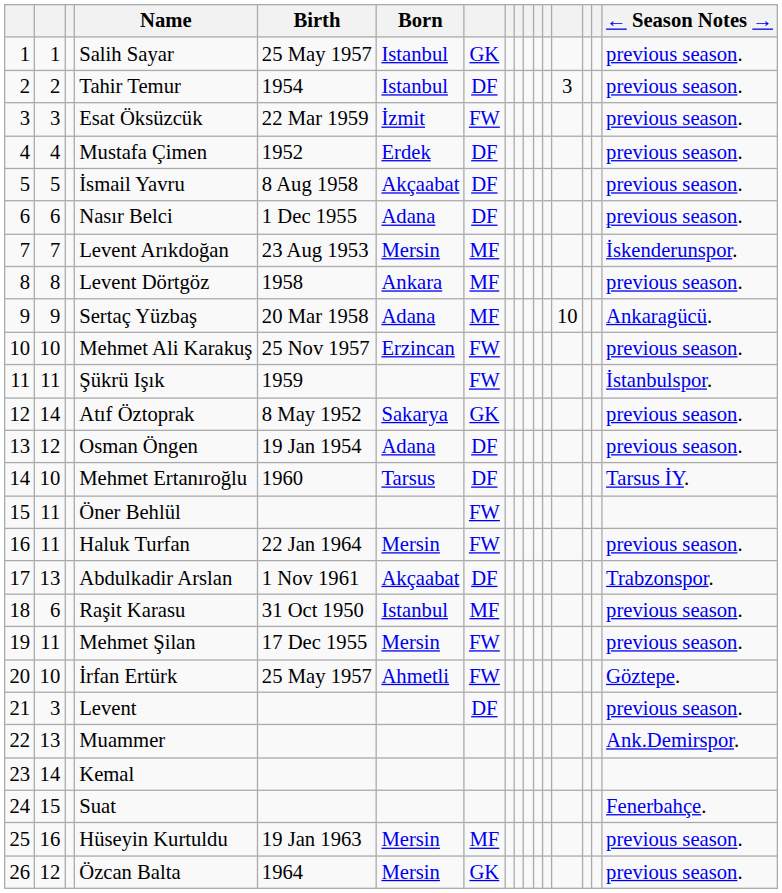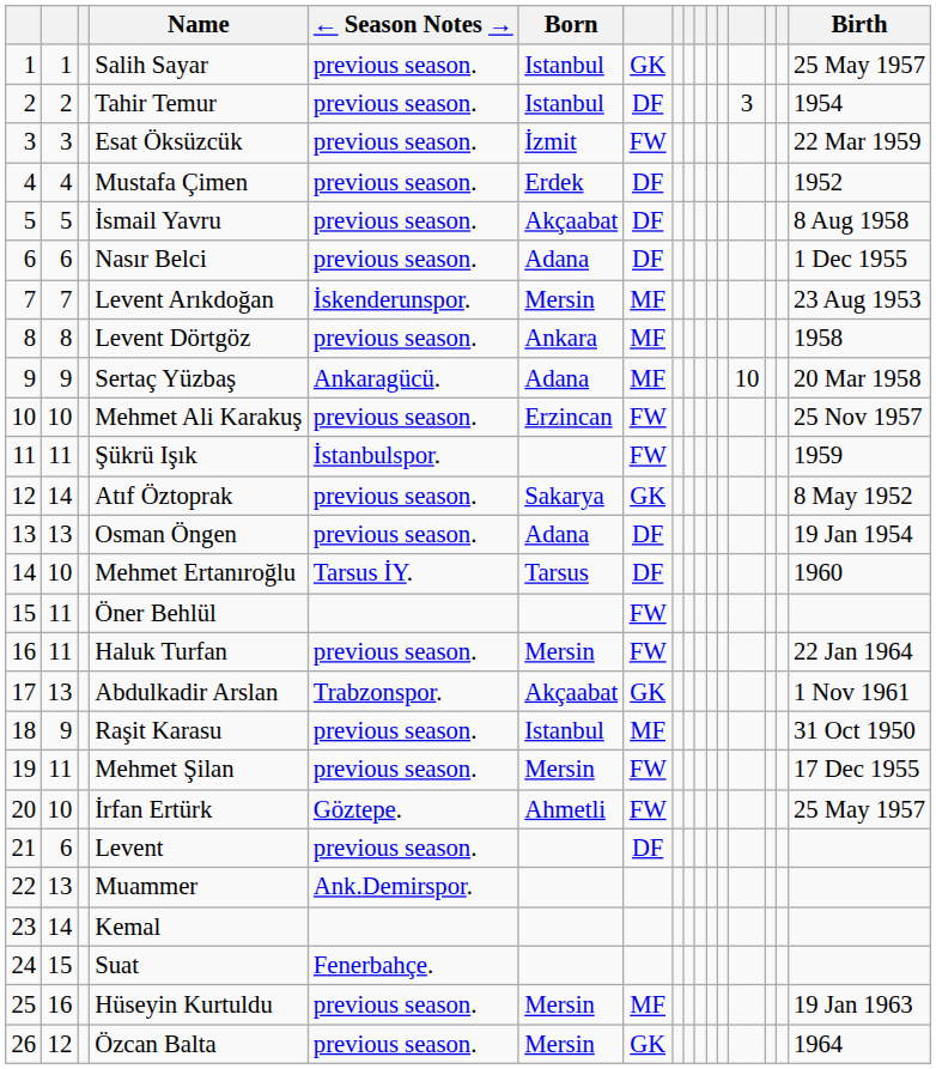 <table class="wikitable sortable">
 <tr>
 <th></th>
 <th></th>
 <th></th>
 <th>Name</th>
-<th>Birth</th>
+<th><a href='#'>←</a> Season Notes <a href='#'>→</a></th>
 <th>Born</th>
 <th></th>
 <th></th>
 <th></th>
 <th></th>
 <th></th>
 <th></th>
 <th></th>
 <th></th>
 <th></th>
-<th><a href='#'>←</a> Season Notes <a href='#'>→</a></th>
+<th>Birth</th>
 </tr>
 <tr>
 <td align="right">1</td>
 <td align="right">1</td>
 <td></td>
 <td>Salih Sayar</td>
-<td>25 May 1957</td>
+<td> <a href='#'>previous season</a>.</td>
 <td><a href='#'>Istanbul</a></td>
 <td align="center"><a href='#'>GK</a></td>
 <td align="center"></td>
 <td></td>
 <td></td>
 <td></td>
 <td></td>
 <td></td>
 <td></td>
 <td></td>
-<td> <a href='#'>previous season</a>.</td>
+<td>25 May 1957</td>
 </tr>
 <tr>
 <td align="right">2</td>
 <td align="right">2</td>
 <td></td>
 <td>Tahir Temur</td>
-<td>1954</td>
+<td> <a href='#'>previous season</a>.</td>
 <td><a href='#'>Istanbul</a></td>
 <td align="center"><a href='#'>DF</a></td>
 <td align="center"></td>
 <td></td>
 <td></td>
 <td></td>
 <td></td>
 <td align="center">3</td>
 <td></td>
 <td></td>
-<td> <a href='#'>previous season</a>.</td>
+<td>1954</td>
 </tr>
 <tr>
 <td align="right">3</td>
 <td align="right">3</td>
 <td></td>
 <td>Esat Öksüzcük</td>
-<td>22 Mar 1959</td>
+<td> <a href='#'>previous season</a>.</td>
 <td><a href='#'>İzmit</a></td>
 <td align="center"><a href='#'>FW</a></td>
 <td align="center"></td>
 <td></td>
 <td></td>
 <td></td>
 <td></td>
 <td></td>
 <td></td>
 <td></td>
-<td> <a href='#'>previous season</a>.</td>
+<td>22 Mar 1959</td>
 </tr>
 <tr>
 <td align="right">4</td>
 <td align="right">4</td>
 <td></td>
 <td>Mustafa Çimen</td>
-<td>1952</td>
+<td> <a href='#'>previous season</a>.</td>
 <td><a href='#'>Erdek</a></td>
 <td align="center"><a href='#'>DF</a></td>
 <td align="center"></td>
 <td></td>
 <td></td>
 <td></td>
 <td></td>
 <td></td>
 <td></td>
 <td></td>
-<td> <a href='#'>previous season</a>.</td>
+<td>1952</td>
 </tr>
 <tr>
 <td align="right">5</td>
 <td align="right">5</td>
 <td></td>
 <td>İsmail Yavru</td>
-<td>8 Aug 1958</td>
+<td> <a href='#'>previous season</a>.</td>
 <td><a href='#'>Akçaabat</a></td>
 <td align="center"><a href='#'>DF</a></td>
 <td align="center"></td>
 <td></td>
 <td></td>
 <td></td>
 <td></td>
 <td></td>
 <td></td>
 <td></td>
-<td> <a href='#'>previous season</a>.</td>
+<td>8 Aug 1958</td>
 </tr>
 <tr>
 <td align="right">6</td>
 <td align="right">6</td>
 <td></td>
 <td>Nasır Belci</td>
-<td>1 Dec 1955</td>
+<td> <a href='#'>previous season</a>.</td>
 <td><a href='#'>Adana</a></td>
 <td align="center"><a href='#'>DF</a></td>
 <td align="center"></td>
 <td></td>
 <td></td>
 <td></td>
 <td></td>
 <td></td>
 <td></td>
 <td></td>
-<td> <a href='#'>previous season</a>.</td>
+<td>1 Dec 1955</td>
 </tr>
 <tr>
 <td align="right">7</td>
 <td align="right">7</td>
 <td></td>
 <td>Levent Arıkdoğan</td>
-<td>23 Aug 1953</td>
+<td> <a href='#'>İskenderunspor</a>.</td>
 <td><a href='#'>Mersin</a></td>
 <td align="center"><a href='#'>MF</a></td>
 <td align="center"></td>
 <td></td>
 <td></td>
 <td></td>
 <td></td>
 <td></td>
 <td></td>
 <td></td>
-<td> <a href='#'>İskenderunspor</a>.</td>
+<td>23 Aug 1953</td>
 </tr>
 <tr>
 <td align="right">8</td>
 <td align="right">8</td>
 <td></td>
 <td>Levent Dörtgöz</td>
-<td>1958</td>
+<td> <a href='#'>previous season</a>.</td>
 <td><a href='#'>Ankara</a></td>
 <td align="center"><a href='#'>MF</a></td>
 <td align="center"></td>
 <td></td>
 <td></td>
 <td></td>
 <td></td>
 <td></td>
 <td></td>
 <td></td>
-<td> <a href='#'>previous season</a>.</td>
+<td>1958</td>
 </tr>
 <tr>
 <td align="right">9</td>
 <td align="right">9</td>
 <td></td>
 <td>Sertaç Yüzbaş</td>
-<td>20 Mar 1958</td>
+<td> <a href='#'>Ankaragücü</a>.</td>
 <td><a href='#'>Adana</a></td>
 <td align="center"><a href='#'>MF</a></td>
 <td align="center"></td>
 <td></td>
 <td></td>
 <td></td>
 <td></td>
 <td align="center">10</td>
 <td></td>
 <td></td>
-<td> <a href='#'>Ankaragücü</a>.</td>
+<td>20 Mar 1958</td>
 </tr>
 <tr>
 <td align="right">10</td>
 <td align="right">10</td>
 <td></td>
 <td>Mehmet Ali Karakuş</td>
-<td>25 Nov 1957</td>
+<td> <a href='#'>previous season</a>.</td>
 <td><a href='#'>Erzincan</a></td>
 <td align="center"><a href='#'>FW</a></td>
 <td align="center"></td>
 <td></td>
 <td></td>
 <td></td>
 <td></td>
 <td></td>
 <td></td>
 <td></td>
-<td> <a href='#'>previous season</a>.</td>
+<td>25 Nov 1957</td>
 </tr>
 <tr>
 <td align="right">11</td>
 <td align="right">11</td>
 <td></td>
 <td>Şükrü Işık</td>
-<td>1959</td>
+<td> <a href='#'>İstanbulspor</a>.</td>
 <td></td>
 <td align="center"><a href='#'>FW</a></td>
 <td align="center"></td>
 <td></td>
 <td></td>
 <td></td>
 <td></td>
 <td></td>
 <td></td>
 <td></td>
-<td> <a href='#'>İstanbulspor</a>.</td>
+<td>1959</td>
 </tr>
 <tr>
 <td align="right">12</td>
 <td align="right">14</td>
 <td></td>
 <td>Atıf Öztoprak</td>
-<td>8 May 1952</td>
+<td> <a href='#'>previous season</a>.</td>
 <td><a href='#'>Sakarya</a></td>
 <td align="center"><a href='#'>GK</a></td>
 <td align="center"></td>
 <td></td>
 <td></td>
 <td></td>
 <td></td>
 <td></td>
 <td></td>
 <td></td>
-<td> <a href='#'>previous season</a>.</td>
+<td>8 May 1952</td>
 </tr>
 <tr>
 <td align="right">13</td>
-<td align="right">12</td>
+<td align="right">13</td>
 <td></td>
 <td>Osman Öngen</td>
-<td>19 Jan 1954</td>
+<td> <a href='#'>previous season</a>.</td>
 <td><a href='#'>Adana</a></td>
 <td align="center"><a href='#'>DF</a></td>
 <td align="center"></td>
 <td></td>
 <td></td>
 <td></td>
 <td></td>
 <td></td>
 <td></td>
 <td></td>
-<td> <a href='#'>previous season</a>.</td>
+<td>19 Jan 1954</td>
 </tr>
 <tr>
 <td align="right">14</td>
 <td align="right">10</td>
 <td></td>
 <td>Mehmet Ertanıroğlu</td>
-<td>1960</td>
+<td> <a href='#'>Tarsus İY</a>.</td>
 <td><a href='#'>Tarsus</a></td>
 <td align="center"><a href='#'>DF</a></td>
 <td align="center"></td>
 <td></td>
 <td></td>
 <td></td>
 <td></td>
 <td></td>
 <td></td>
 <td></td>
-<td> <a href='#'>Tarsus İY</a>.</td>
+<td>1960</td>
 </tr>
 <tr>
 <td align="right">15</td>
 <td align="right">11</td>
 <td></td>
 <td>Öner Behlül</td>
 <td></td>
 <td></td>
 <td align="center"><a href='#'>FW</a></td>
 <td align="center"></td>
 <td></td>
 <td></td>
 <td></td>
 <td></td>
 <td></td>
 <td></td>
 <td></td>
 <td></td>
 </tr>
 <tr>
 <td align="right">16</td>
 <td align="right">11</td>
 <td></td>
 <td>Haluk Turfan</td>
-<td>22 Jan 1964</td>
+<td> <a href='#'>previous season</a>.</td>
 <td><a href='#'>Mersin</a></td>
 <td align="center"><a href='#'>FW</a></td>
 <td align="center"></td>
 <td></td>
 <td></td>
 <td></td>
 <td></td>
 <td></td>
 <td></td>
 <td></td>
-<td> <a href='#'>previous season</a>.</td>
+<td>22 Jan 1964</td>
 </tr>
 <tr>
 <td align="right">17</td>
 <td align="right">13</td>
 <td></td>
 <td>Abdulkadir Arslan</td>
-<td>1 Nov 1961</td>
+<td> <a href='#'>Trabzonspor</a>.</td>
 <td><a href='#'>Akçaabat</a></td>
-<td align="center"><a href='#'>DF</a></td>
+<td align="center"><a href='#'>GK</a></td>
 <td align="center"></td>
 <td></td>
 <td></td>
 <td></td>
 <td></td>
 <td></td>
 <td></td>
 <td></td>
-<td> <a href='#'>Trabzonspor</a>.</td>
+<td>1 Nov 1961</td>
 </tr>
 <tr>
 <td align="right">18</td>
-<td align="right">6</td>
+<td align="right">9</td>
 <td></td>
 <td>Raşit Karasu</td>
-<td>31 Oct 1950</td>
+<td> <a href='#'>previous season</a>.</td>
 <td><a href='#'>Istanbul</a></td>
 <td align="center"><a href='#'>MF</a></td>
 <td align="center"></td>
 <td></td>
 <td></td>
 <td></td>
 <td></td>
 <td></td>
 <td></td>
 <td></td>
-<td> <a href='#'>previous season</a>.</td>
+<td>31 Oct 1950</td>
 </tr>
 <tr>
 <td align="right">19</td>
 <td align="right">11</td>
 <td></td>
 <td>Mehmet Şilan</td>
-<td>17 Dec 1955</td>
+<td> <a href='#'>previous season</a>.</td>
 <td><a href='#'>Mersin</a></td>
 <td align="center"><a href='#'>FW</a></td>
 <td align="center"></td>
 <td></td>
 <td></td>
 <td></td>
 <td></td>
 <td></td>
 <td></td>
 <td></td>
-<td> <a href='#'>previous season</a>.</td>
+<td>17 Dec 1955</td>
 </tr>
 <tr>
 <td align="right">20</td>
 <td align="right">10</td>
 <td></td>
 <td>İrfan Ertürk</td>
-<td>25 May 1957</td>
+<td> <a href='#'>Göztepe</a>.</td>
 <td><a href='#'>Ahmetli</a></td>
 <td align="center"><a href='#'>FW</a></td>
 <td align="center"></td>
 <td></td>
 <td></td>
 <td></td>
 <td></td>
 <td></td>
 <td></td>
 <td></td>
-<td> <a href='#'>Göztepe</a>.</td>
+<td>25 May 1957</td>
 </tr>
 <tr>
 <td align="right">21</td>
-<td align="right">3</td>
+<td align="right">6</td>
 <td></td>
 <td>Levent</td>
-<td></td>
+<td> <a href='#'>previous season</a>.</td>
 <td></td>
 <td align="center"><a href='#'>DF</a></td>
 <td align="center"></td>
 <td></td>
 <td></td>
 <td></td>
 <td></td>
 <td></td>
 <td></td>
 <td></td>
-<td> <a href='#'>previous season</a>.</td>
+<td></td>
 </tr>
 <tr>
 <td align="right">22</td>
 <td align="right">13</td>
 <td></td>
 <td>Muammer</td>
-<td></td>
+<td> <a href='#'>Ank.Demirspor</a>.</td>
 <td></td>
 <td align="center"></td>
 <td align="center"></td>
 <td></td>
 <td></td>
 <td></td>
 <td></td>
 <td></td>
 <td></td>
 <td></td>
-<td> <a href='#'>Ank.Demirspor</a>.</td>
+<td></td>
 </tr>
 <tr>
 <td align="right">23</td>
 <td align="right">14</td>
 <td></td>
 <td>Kemal</td>
 <td></td>
 <td></td>
 <td align="center"></td>
 <td align="center"></td>
 <td></td>
 <td></td>
 <td></td>
 <td></td>
 <td></td>
 <td></td>
 <td></td>
 <td></td>
 </tr>
 <tr>
 <td align="right">24</td>
 <td align="right">15</td>
 <td></td>
 <td>Suat</td>
-<td></td>
+<td> <a href='#'>Fenerbahçe</a>.</td>
 <td></td>
 <td align="center"></td>
 <td align="center"></td>
 <td></td>
 <td></td>
 <td></td>
 <td></td>
 <td></td>
 <td></td>
 <td></td>
-<td> <a href='#'>Fenerbahçe</a>.</td>
+<td></td>
 </tr>
 <tr>
 <td align="right">25</td>
 <td align="right">16</td>
 <td></td>
 <td>Hüseyin Kurtuldu</td>
-<td>19 Jan 1963</td>
+<td> <a href='#'>previous season</a>.</td>
 <td><a href='#'>Mersin</a></td>
 <td align="center"><a href='#'>MF</a></td>
 <td align="center"></td>
 <td></td>
 <td></td>
 <td></td>
 <td></td>
 <td></td>
 <td></td>
 <td></td>
-<td> <a href='#'>previous season</a>.</td>
+<td>19 Jan 1963</td>
 </tr>
 <tr>
 <td align="right">26</td>
 <td align="right">12</td>
 <td></td>
 <td>Özcan Balta</td>
-<td>1964</td>
+<td> <a href='#'>previous season</a>.</td>
 <td><a href='#'>Mersin</a></td>
 <td align="center"><a href='#'>GK</a></td>
 <td align="center"></td>
 <td></td>
 <td></td>
 <td></td>
 <td></td>
 <td></td>
 <td></td>
 <td></td>
-<td> <a href='#'>previous season</a>.</td>
+<td>1964</td>
 </tr>
 </table>
